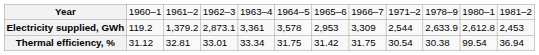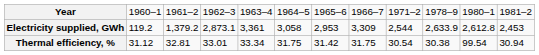 <table class="wikitable">
 <tr>
 <th>Year</th>
 <td>1960–1</td>
 <td>1961–2</td>
 <td>1962–3</td>
 <td>1963–4</td>
 <td>1964–5</td>
 <td>1965–6</td>
 <td>1966–7</td>
 <td>1971–2</td>
 <td>1978–9</td>
 <td>1980–1</td>
 <td>1981–2</td>
 </tr>
 <tr>
 <th>Electricity supplied, GWh</th>
 <td>119.2</td>
 <td>1,379.2</td>
 <td>2,873.1</td>
 <td>3,361</td>
-<td>3,578</td>
+<td>3,058</td>
 <td>2,953</td>
 <td>3,309</td>
 <td>2,544</td>
 <td>2,633.9</td>
 <td>2,612.8</td>
 <td>2,453</td>
 </tr>
 <tr>
 <th>Thermal efficiency, %</th>
 <td>31.12</td>
 <td>32.81</td>
 <td>33.01</td>
 <td>33.34</td>
 <td>31.75</td>
 <td>31.42</td>
 <td>31.75</td>
 <td>30.54</td>
 <td>30.38</td>
 <td>99.54</td>
-<td>36.94</td>
+<td>30.94</td>
 </tr>
 </table>
